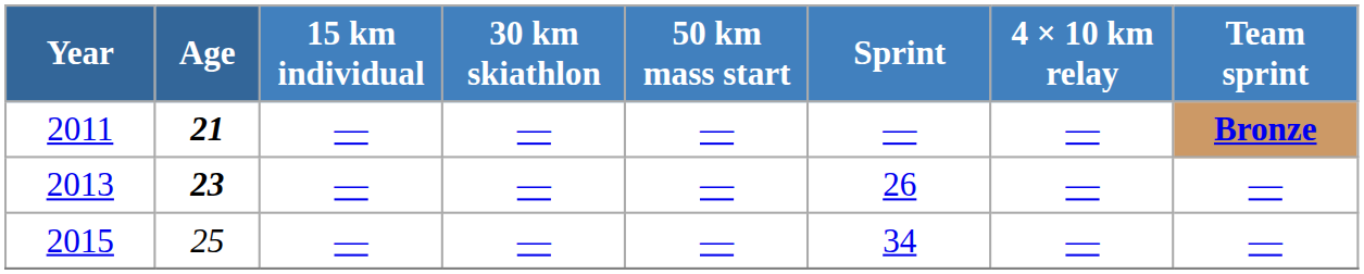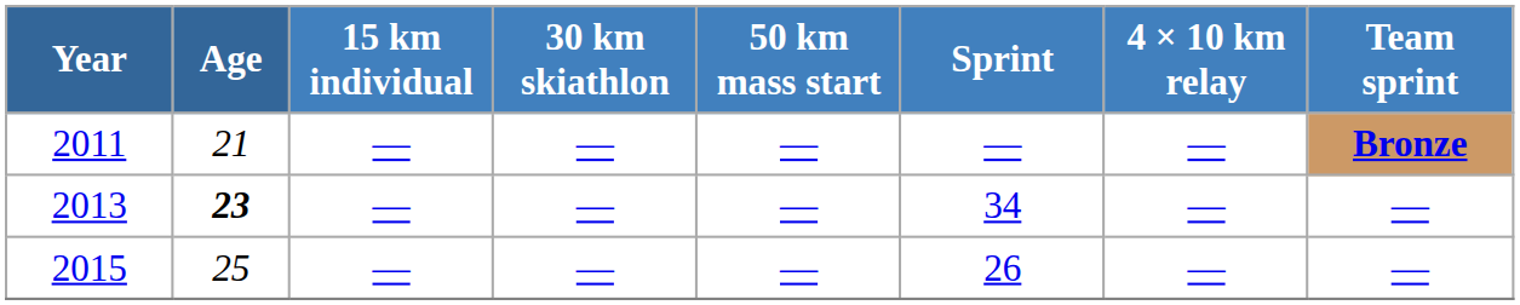 <table class="wikitable" style="font-size:95%; text-align:center; border:grey solid 1px; border-collapse:collapse; background:#ffffff;">
 <tr>
 <th style="background-color:#369; color:white; width:60px;"> Year </th>
 <th style="background-color:#369; color:white; width:40px;"> Age </th>
 <th style="background-color:#4180be; color:white; width:75px;"> 15 km <br> individual </th>
 <th style="background-color:#4180be; color:white; width:75px;"> 30 km <br> skiathlon </th>
 <th style="background-color:#4180be; color:white; width:75px;"> 50 km <br> mass start </th>
 <th style="background-color:#4180be; color:white; width:75px;"> Sprint </th>
 <th style="background-color:#4180be; color:white; width:75px;"> 4 × 10 km <br> relay </th>
 <th style="background-color:#4180be; color:white; width:75px;"> Team <br> sprint </th>
 </tr>
 <tr>
 <td><a href='#'>2011</a></td>
-<td><strong><em>21</em></strong></td>
+<td><em>21</em></td>
 <td><a href='#'>—</a></td>
 <td><a href='#'>—</a></td>
 <td><a href='#'>—</a></td>
 <td><a href='#'>—</a></td>
 <td><a href='#'>—</a></td>
 <td style="background:#c96;"><a href='#'><strong>Bronze</strong></a></td>
 </tr>
 <tr>
 <td><a href='#'>2013</a></td>
 <td><strong><em>23</em></strong></td>
 <td><a href='#'>—</a></td>
 <td><a href='#'>—</a></td>
 <td><a href='#'>—</a></td>
-<td><a href='#'>26</a></td>
+<td><a href='#'>34</a></td>
 <td><a href='#'>—</a></td>
 <td><a href='#'>—</a></td>
 </tr>
 <tr>
 <td><a href='#'>2015</a></td>
 <td><em>25</em></td>
 <td><a href='#'>—</a></td>
 <td><a href='#'>—</a></td>
 <td><a href='#'>—</a></td>
-<td><a href='#'>34</a></td>
+<td><a href='#'>26</a></td>
 <td><a href='#'>—</a></td>
 <td><a href='#'>—</a></td>
 </tr>
 <tr>
 </tr>
 </table>
